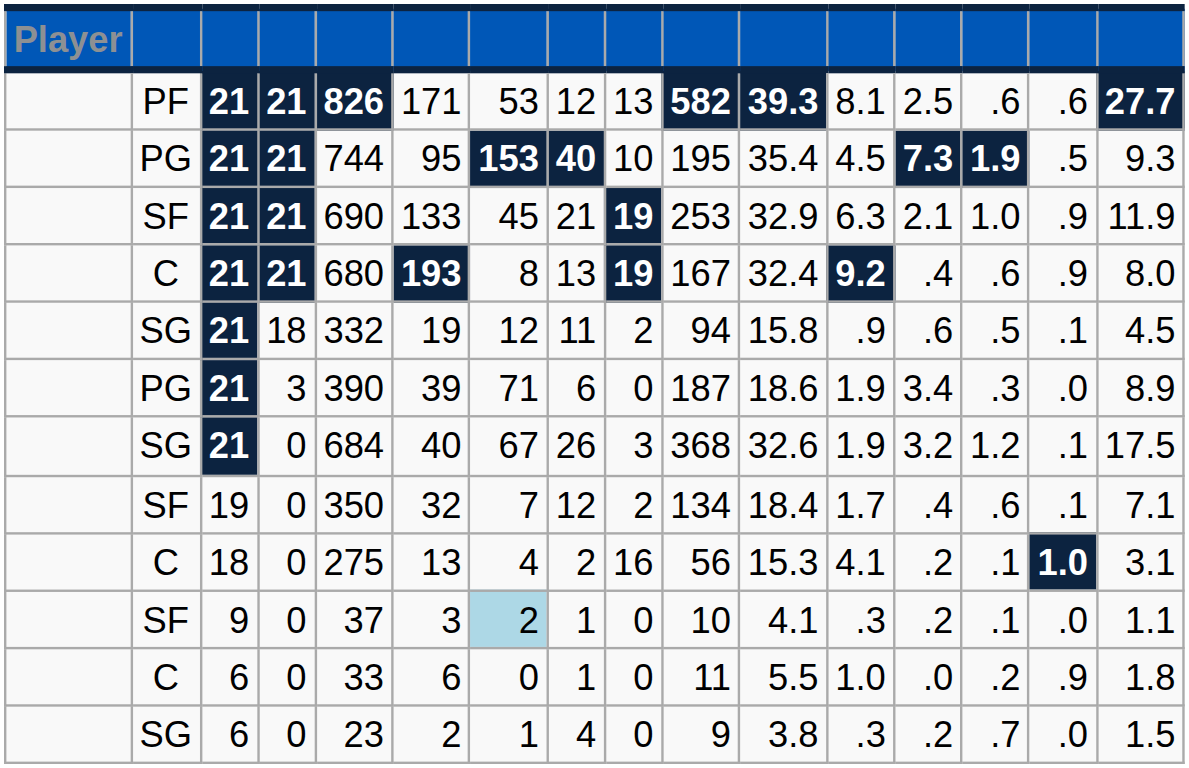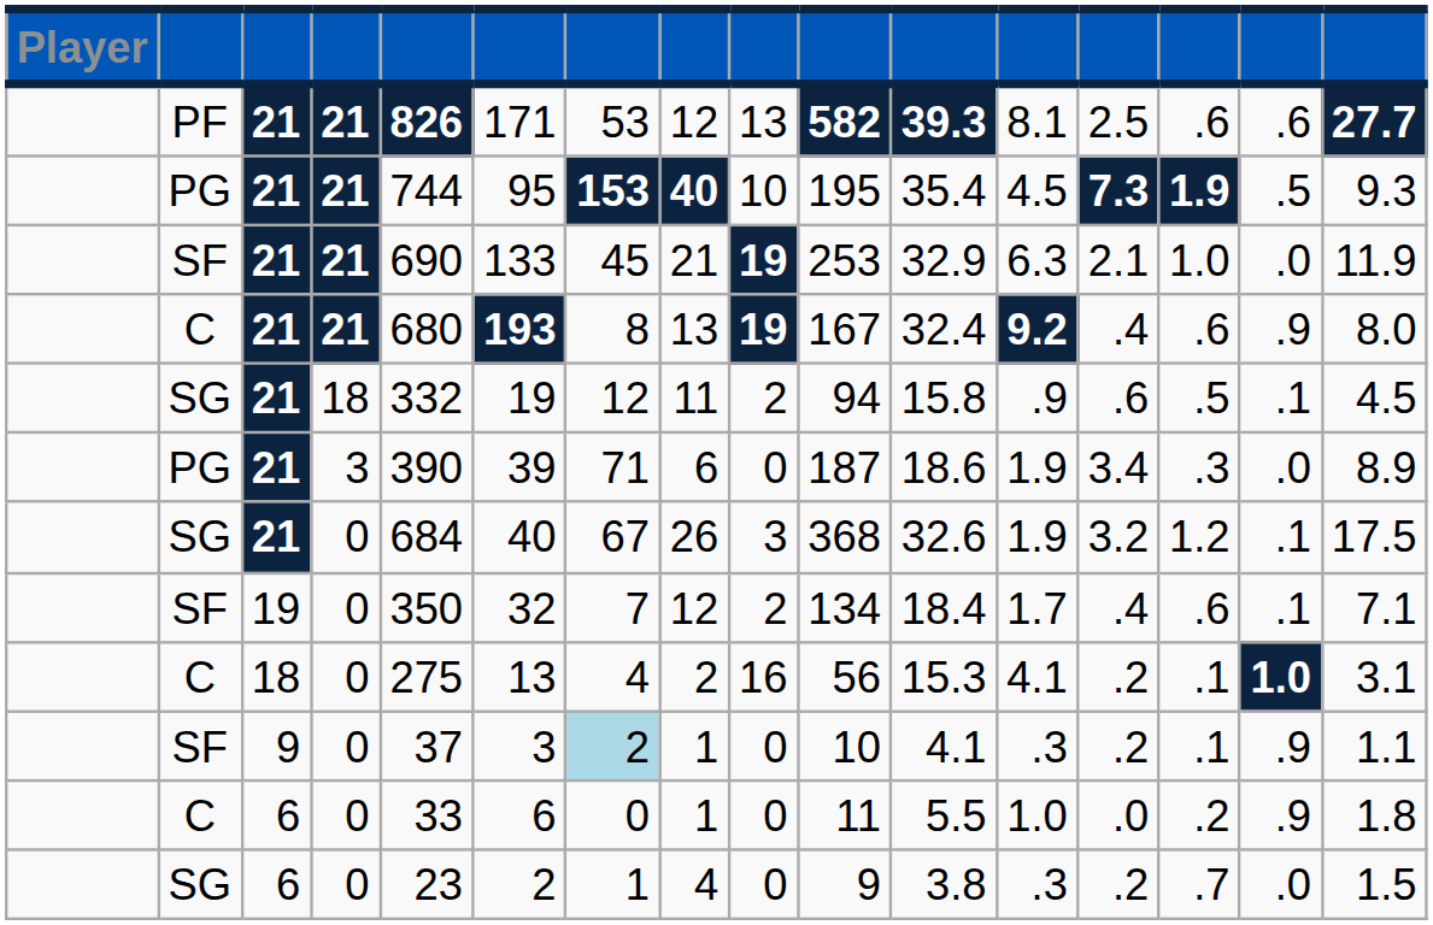 <table class="wikitable sortable" style="font-size: 95%; text-align:right;">
 <tr>
 <th style="background:#0057B7; color:#8D9093; border-top:#0C2340 3px solid; border-bottom:#0C2340 3px solid;">Player</th>
 <th style="background:#0057B7; color:#8D9093; border-top:#0C2340 3px solid; border-bottom:#0C2340 3px solid;"></th>
 <th style="background:#0057B7; color:#8D9093; border-top:#0C2340 3px solid; border-bottom:#0C2340 3px solid;"></th>
 <th style="background:#0057B7; color:#8D9093; border-top:#0C2340 3px solid; border-bottom:#0C2340 3px solid;"></th>
 <th style="background:#0057B7; color:#8D9093; border-top:#0C2340 3px solid; border-bottom:#0C2340 3px solid;"></th>
 <th style="background:#0057B7; color:#8D9093; border-top:#0C2340 3px solid; border-bottom:#0C2340 3px solid;"></th>
 <th style="background:#0057B7; color:#8D9093; border-top:#0C2340 3px solid; border-bottom:#0C2340 3px solid;"></th>
 <th style="background:#0057B7; color:#8D9093; border-top:#0C2340 3px solid; border-bottom:#0C2340 3px solid;"></th>
 <th style="background:#0057B7; color:#8D9093; border-top:#0C2340 3px solid; border-bottom:#0C2340 3px solid;"></th>
 <th style="background:#0057B7; color:#8D9093; border-top:#0C2340 3px solid; border-bottom:#0C2340 3px solid;"></th>
 <th style="background:#0057B7; color:#8D9093; border-top:#0C2340 3px solid; border-bottom:#0C2340 3px solid;"></th>
 <th style="background:#0057B7; color:#8D9093; border-top:#0C2340 3px solid; border-bottom:#0C2340 3px solid;"></th>
 <th style="background:#0057B7; color:#8D9093; border-top:#0C2340 3px solid; border-bottom:#0C2340 3px solid;"></th>
 <th style="background:#0057B7; color:#8D9093; border-top:#0C2340 3px solid; border-bottom:#0C2340 3px solid;"></th>
 <th style="background:#0057B7; color:#8D9093; border-top:#0C2340 3px solid; border-bottom:#0C2340 3px solid;"></th>
 <th style="background:#0057B7; color:#8D9093; border-top:#0C2340 3px solid; border-bottom:#0C2340 3px solid;"></th>
 </tr>
 <tr>
 <td style="text-align:left;"></td>
 <td style="text-align:center;">PF</td>
 <td style="background:#0C2340; color:#FFFFFF;"><strong>21</strong></td>
 <td style="background:#0C2340; color:#FFFFFF;"><strong>21</strong></td>
 <td style="background:#0C2340; color:#FFFFFF;"><strong>826</strong></td>
 <td>171</td>
 <td>53</td>
 <td>12</td>
 <td>13</td>
 <td style="background:#0C2340; color:#FFFFFF;"><strong>582</strong></td>
 <td style="background:#0C2340; color:#FFFFFF;"><strong>39.3</strong></td>
 <td>8.1</td>
 <td>2.5</td>
 <td>.6</td>
 <td>.6</td>
 <td style="background:#0C2340; color:#FFFFFF;"><strong>27.7</strong></td>
 </tr>
 <tr>
 <td style="text-align:left;"></td>
 <td style="text-align:center;">PG</td>
 <td style="background:#0C2340; color:#FFFFFF;"><strong>21</strong></td>
 <td style="background:#0C2340; color:#FFFFFF;"><strong>21</strong></td>
 <td>744</td>
 <td>95</td>
 <td style="background:#0C2340; color:#FFFFFF;"><strong>153</strong></td>
 <td style="background:#0C2340; color:#FFFFFF;"><strong>40</strong></td>
 <td>10</td>
 <td>195</td>
 <td>35.4</td>
 <td>4.5</td>
 <td style="background:#0C2340; color:#FFFFFF;"><strong>7.3</strong></td>
 <td style="background:#0C2340; color:#FFFFFF;"><strong>1.9</strong></td>
 <td>.5</td>
 <td>9.3</td>
 </tr>
 <tr>
 <td style="text-align:left;"></td>
 <td style="text-align:center;">SF</td>
 <td style="background:#0C2340; color:#FFFFFF;"><strong>21</strong></td>
 <td style="background:#0C2340; color:#FFFFFF;"><strong>21</strong></td>
 <td>690</td>
 <td>133</td>
 <td>45</td>
 <td>21</td>
 <td style="background:#0C2340; color:#FFFFFF;"><strong>19</strong></td>
 <td>253</td>
 <td>32.9</td>
 <td>6.3</td>
 <td>2.1</td>
 <td>1.0</td>
-<td>.9</td>
+<td>.0</td>
 <td>11.9</td>
 </tr>
 <tr>
 <td style="text-align:left;"></td>
 <td style="text-align:center;">C</td>
 <td style="background:#0C2340; color:#FFFFFF;"><strong>21</strong></td>
 <td style="background:#0C2340; color:#FFFFFF;"><strong>21</strong></td>
 <td>680</td>
 <td style="background:#0C2340; color:#FFFFFF;"><strong>193</strong></td>
 <td>8</td>
 <td>13</td>
 <td style="background:#0C2340; color:#FFFFFF;"><strong>19</strong></td>
 <td>167</td>
 <td>32.4</td>
 <td style="background:#0C2340; color:#FFFFFF;"><strong>9.2</strong></td>
 <td>.4</td>
 <td>.6</td>
 <td>.9</td>
 <td>8.0</td>
 </tr>
 <tr>
 <td style="text-align:left;"></td>
 <td style="text-align:center;">SG</td>
 <td style="background:#0C2340; color:#FFFFFF;"><strong>21</strong></td>
 <td>18</td>
 <td>332</td>
 <td>19</td>
 <td>12</td>
 <td>11</td>
 <td>2</td>
 <td>94</td>
 <td>15.8</td>
 <td>.9</td>
 <td>.6</td>
 <td>.5</td>
 <td>.1</td>
 <td>4.5</td>
 </tr>
 <tr>
 <td style="text-align:left;"></td>
 <td style="text-align:center;">PG</td>
 <td style="background:#0C2340; color:#FFFFFF;"><strong>21</strong></td>
 <td>3</td>
 <td>390</td>
 <td>39</td>
 <td>71</td>
 <td>6</td>
 <td>0</td>
 <td>187</td>
 <td>18.6</td>
 <td>1.9</td>
 <td>3.4</td>
 <td>.3</td>
 <td>.0</td>
 <td>8.9</td>
 </tr>
 <tr>
 <td style="text-align:left;"></td>
 <td style="text-align:center;">SG</td>
 <td style="background:#0C2340; color:#FFFFFF;"><strong>21</strong></td>
 <td>0</td>
 <td>684</td>
 <td>40</td>
 <td>67</td>
 <td>26</td>
 <td>3</td>
 <td>368</td>
 <td>32.6</td>
 <td>1.9</td>
 <td>3.2</td>
 <td>1.2</td>
 <td>.1</td>
 <td>17.5</td>
 </tr>
 <tr>
 <td style="text-align:left;"></td>
 <td style="text-align:center;">SF</td>
 <td>19</td>
 <td>0</td>
 <td>350</td>
 <td>32</td>
 <td>7</td>
 <td>12</td>
 <td>2</td>
 <td>134</td>
 <td>18.4</td>
 <td>1.7</td>
 <td>.4</td>
 <td>.6</td>
 <td>.1</td>
 <td>7.1</td>
 </tr>
 <tr>
 <td style="text-align:left;"></td>
 <td style="text-align:center;">C</td>
 <td>18</td>
 <td>0</td>
 <td>275</td>
 <td>13</td>
 <td>4</td>
 <td>2</td>
 <td>16</td>
 <td>56</td>
 <td>15.3</td>
 <td>4.1</td>
 <td>.2</td>
 <td>.1</td>
 <td style="background:#0C2340; color:#FFFFFF;"><strong>1.0</strong></td>
 <td>3.1</td>
 </tr>
 <tr>
 <td style="text-align:left;"></td>
 <td style="text-align:center;">SF</td>
 <td>9</td>
 <td>0</td>
 <td>37</td>
 <td>3</td>
 <td style="background: lightblue;">2</td>
 <td>1</td>
 <td>0</td>
 <td>10</td>
 <td>4.1</td>
 <td>.3</td>
 <td>.2</td>
 <td>.1</td>
-<td>.0</td>
+<td>.9</td>
 <td>1.1</td>
 </tr>
 <tr>
 <td style="text-align:left;"></td>
 <td style="text-align:center;">C</td>
 <td>6</td>
 <td>0</td>
 <td>33</td>
 <td>6</td>
 <td>0</td>
 <td>1</td>
 <td>0</td>
 <td>11</td>
 <td>5.5</td>
 <td>1.0</td>
 <td>.0</td>
 <td>.2</td>
 <td>.9</td>
 <td>1.8</td>
 </tr>
 <tr>
 <td style="text-align:left;"></td>
 <td style="text-align:center;">SG</td>
 <td>6</td>
 <td>0</td>
 <td>23</td>
 <td>2</td>
 <td>1</td>
 <td>4</td>
 <td>0</td>
 <td>9</td>
 <td>3.8</td>
 <td>.3</td>
 <td>.2</td>
 <td>.7</td>
 <td>.0</td>
 <td>1.5</td>
 </tr>
 </table>
